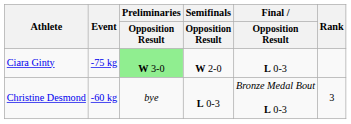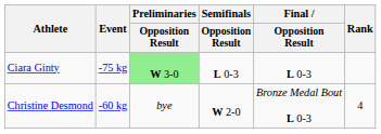 <table class="wikitable" style="font-size:90%;">
 <tr>
 <th rowspan=2>Athlete</th>
 <th rowspan=2>Event</th>
 <th>Preliminaries</th>
 <th>Semifinals</th>
 <th>Final / </th>
 <th rowspan=2>Rank</th>
 </tr>
 <tr style="font-size:95%">
 <th>Opposition<br>Result</th>
 <th>Opposition<br>Result</th>
 <th>Opposition<br>Result</th>
 </tr>
 <tr align=center>
 <td align=left><a href='#'>Ciara Ginty</a></td>
 <td align=left><a href='#'>-75 kg</a></td>
 <td style="background: lightgreen;"> <br> <strong>W</strong> 3-0</td>
-<td> <br> <strong>W</strong> 2-0</td>
+<td> <br> <strong>L</strong> 0-3</td>
 <td> <br> <strong>L</strong> 0-3</td>
 <td></td>
 </tr>
 <tr align=center>
 <td align=left><a href='#'>Christine Desmond</a></td>
 <td align=left><a href='#'>-60 kg</a></td>
 <td><em>bye</em></td>
-<td> <br> <strong>L</strong> 0-3</td>
+<td> <br> <strong>W</strong> 2-0</td>
 <td><em>Bronze Medal Bout</em><br> <br> <strong>L</strong> 0-3</td>
-<td>3</td>
+<td>4</td>
 </tr>
 </table>
